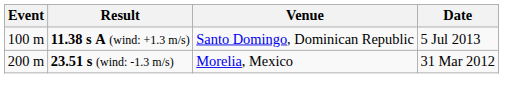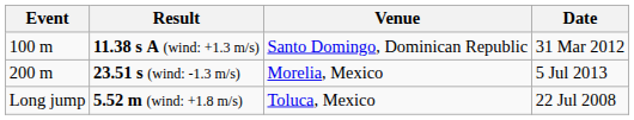 <table class="wikitable">
 <tr>
 <th>Event</th>
 <th>Result</th>
 <th>Venue</th>
 <th>Date</th>
 </tr>
 <tr>
 <td>100 m</td>
 <td><strong>11.38 s</strong> <strong>A</strong> <small>(wind: +1.3 m/s)</small></td>
 <td><a href='#'>Santo Domingo</a>, Dominican Republic</td>
-<td>5 Jul 2013</td>
+<td>31 Mar 2012</td>
 </tr>
 <tr>
 <td>200 m</td>
 <td><strong>23.51 s</strong> <small>(wind: -1.3 m/s)</small></td>
 <td><a href='#'>Morelia</a>, Mexico</td>
-<td>31 Mar 2012</td>
+<td>5 Jul 2013</td>
+</tr>
+<tr>
+<td>Long jump</td>
+<td><strong>5.52 m</strong> <small>(wind: +1.8 m/s)</small></td>
+<td><a href='#'>Toluca</a>, Mexico</td>
+<td>22 Jul 2008</td>
 </tr>
 </table>
